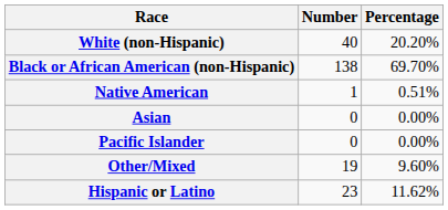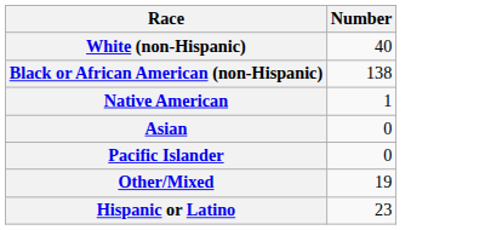 <table class="wikitable" style="text-align:right">
 <tr>
 <th scope="col">Race</th>
 <th scope="col">Number</th>
-<th scope="col">Percentage</th>
 </tr>
 <tr>
 <th scope="row"><a href='#'>White</a> (non-Hispanic)</th>
 <td>40</td>
-<td>20.20%</td>
 </tr>
 <tr>
 <th scope="row"><a href='#'>Black or African American</a> (non-Hispanic)</th>
 <td>138</td>
-<td>69.70%</td>
 </tr>
 <tr>
 <th scope="row"><a href='#'>Native American</a></th>
 <td>1</td>
-<td>0.51%</td>
 </tr>
 <tr>
 <th scope="row"><a href='#'>Asian</a></th>
 <td>0</td>
-<td>0.00%</td>
 </tr>
 <tr>
 <th scope="row"><a href='#'>Pacific Islander</a></th>
 <td>0</td>
-<td>0.00%</td>
 </tr>
 <tr>
 <th scope="row"><a href='#'>Other/Mixed</a></th>
 <td>19</td>
-<td>9.60%</td>
 </tr>
 <tr>
 <th scope="row"><a href='#'>Hispanic</a> or <a href='#'>Latino</a></th>
 <td>23</td>
-<td>11.62%</td>
 </tr>
 </table>
